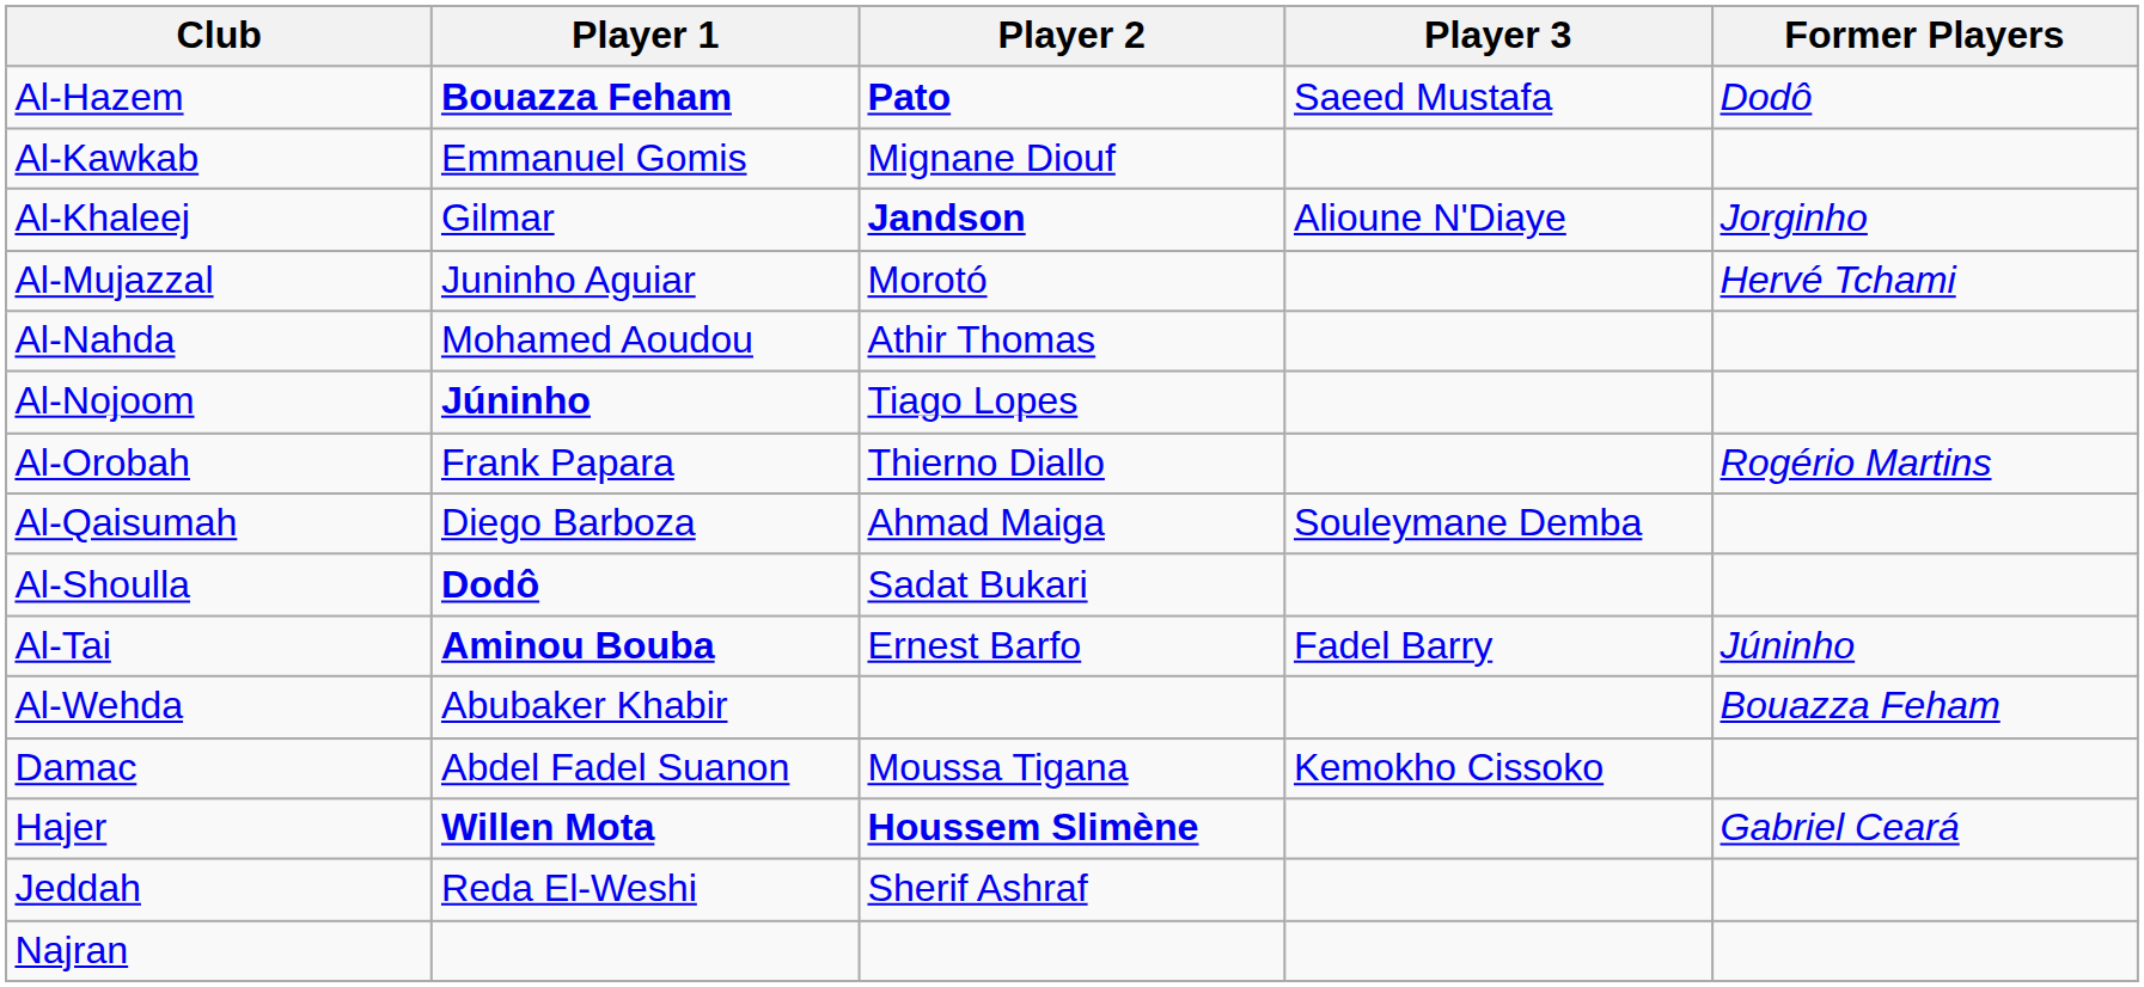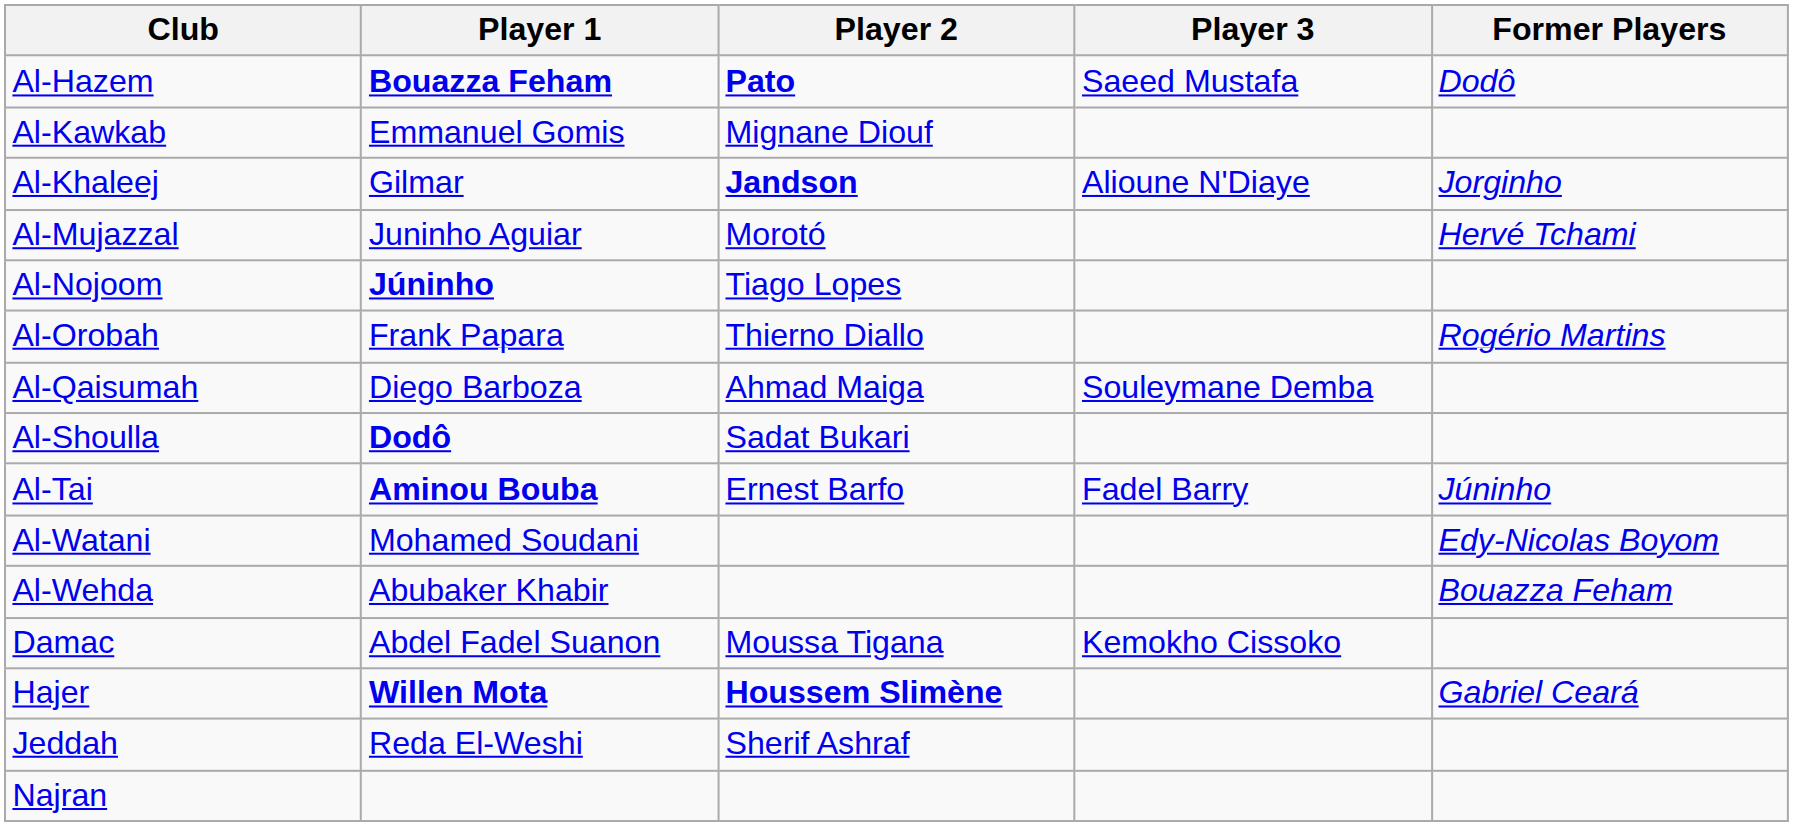 <table class="wikitable">
 <tr>
 <th width="170">Club</th>
 <th width="170">Player 1</th>
 <th width="170">Player 2</th>
 <th width="170">Player 3</th>
 <th width="170">Former Players</th>
 </tr>
 <tr>
 <td><a href='#'>Al-Hazem</a></td>
 <td> <strong><a href='#'>Bouazza Feham</a></strong></td>
 <td> <strong><a href='#'>Pato</a></strong></td>
 <td> <a href='#'>Saeed Mustafa</a></td>
 <td> <em><a href='#'>Dodô</a></em></td>
 </tr>
 <tr>
 <td><a href='#'>Al-Kawkab</a></td>
 <td> <a href='#'>Emmanuel Gomis</a></td>
 <td> <a href='#'>Mignane Diouf</a></td>
 <td></td>
 <td></td>
 </tr>
 <tr>
 <td><a href='#'>Al-Khaleej</a></td>
 <td> <a href='#'>Gilmar</a></td>
 <td> <strong><a href='#'>Jandson</a></strong></td>
 <td> <a href='#'>Alioune N'Diaye</a></td>
 <td> <em><a href='#'>Jorginho</a></em></td>
 </tr>
 <tr>
 <td><a href='#'>Al-Mujazzal</a></td>
 <td> <a href='#'>Juninho Aguiar</a></td>
 <td> <a href='#'>Morotó</a></td>
 <td></td>
 <td> <em><a href='#'>Hervé Tchami</a></em></td>
 </tr>
 <tr>
-<td><a href='#'>Al-Nahda</a></td>
-<td> <a href='#'>Mohamed Aoudou</a></td>
-<td> <a href='#'>Athir Thomas</a></td>
-<td></td>
-<td></td>
-</tr>
-<tr>
 <td><a href='#'>Al-Nojoom</a></td>
 <td> <strong><a href='#'>Júninho</a></strong></td>
 <td> <a href='#'>Tiago Lopes</a></td>
 <td></td>
 <td></td>
 </tr>
 <tr>
 <td><a href='#'>Al-Orobah</a></td>
 <td> <a href='#'>Frank Papara</a></td>
 <td> <a href='#'>Thierno Diallo</a></td>
 <td></td>
 <td> <em><a href='#'>Rogério Martins</a></em></td>
 </tr>
 <tr>
 <td><a href='#'>Al-Qaisumah</a></td>
 <td> <a href='#'>Diego Barboza</a></td>
 <td> <a href='#'>Ahmad Maiga</a></td>
 <td> <a href='#'>Souleymane Demba</a></td>
 <td></td>
 </tr>
 <tr>
 <td><a href='#'>Al-Shoulla</a></td>
 <td> <strong><a href='#'>Dodô</a></strong></td>
 <td> <a href='#'>Sadat Bukari</a></td>
 <td></td>
 <td></td>
 </tr>
 <tr>
 <td><a href='#'>Al-Tai</a></td>
 <td> <strong><a href='#'>Aminou Bouba</a></strong></td>
 <td> <a href='#'>Ernest Barfo</a></td>
 <td> <a href='#'>Fadel Barry</a></td>
 <td> <em><a href='#'>Júninho</a></em></td>
+</tr>
+<tr>
+<td><a href='#'>Al-Watani</a></td>
+<td> <a href='#'>Mohamed Soudani</a></td>
+<td></td>
+<td></td>
+<td> <em><a href='#'>Edy-Nicolas Boyom</a></em></td>
 </tr>
 <tr>
 <td><a href='#'>Al-Wehda</a></td>
 <td> <a href='#'>Abubaker Khabir</a></td>
 <td></td>
 <td></td>
 <td> <em><a href='#'>Bouazza Feham</a></em></td>
 </tr>
 <tr>
 <td><a href='#'>Damac</a></td>
 <td> <a href='#'>Abdel Fadel Suanon</a></td>
 <td> <a href='#'>Moussa Tigana</a></td>
 <td> <a href='#'>Kemokho Cissoko</a></td>
 <td></td>
 </tr>
 <tr>
 <td><a href='#'>Hajer</a></td>
 <td> <strong><a href='#'>Willen Mota</a></strong></td>
 <td> <strong><a href='#'>Houssem Slimène</a></strong></td>
 <td></td>
 <td> <em><a href='#'>Gabriel Ceará</a></em></td>
 </tr>
 <tr>
 <td><a href='#'>Jeddah</a></td>
 <td> <a href='#'>Reda El-Weshi</a></td>
 <td> <a href='#'>Sherif Ashraf</a></td>
 <td></td>
 <td></td>
 </tr>
 <tr>
 <td><a href='#'>Najran</a></td>
 <td></td>
 <td></td>
 <td></td>
 <td></td>
 </tr>
 <tr>
 </tr>
 </table>
